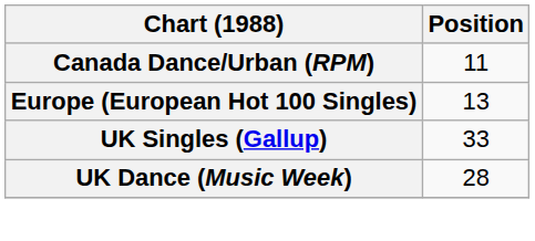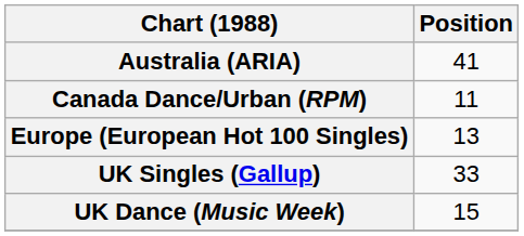 <table class="wikitable sortable plainrowheaders" style="text-align:center">
 <tr>
 <th scope="col">Chart (1988)</th>
 <th scope="col">Position</th>
+</tr>
+<tr>
+<th scope="row">Australia (ARIA)</th>
+<td>41</td>
 </tr>
 <tr>
 <th scope="row">Canada Dance/Urban (<em>RPM</em>)</th>
 <td>11</td>
 </tr>
 <tr>
 <th scope="row">Europe (European Hot 100 Singles)</th>
 <td>13</td>
 </tr>
 <tr>
 <th scope="row">UK Singles (<a href='#'>Gallup</a>)</th>
 <td>33</td>
 </tr>
 <tr>
 <th scope="row">UK Dance (<em>Music Week</em>)</th>
-<td>28</td>
+<td>15</td>
 </tr>
 <tr>
 </tr>
 </table>
